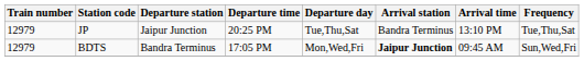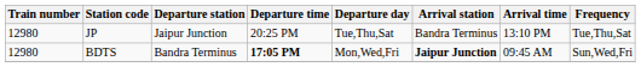 <table class="wikitable">
 <tr>
 <th>Train number</th>
 <th>Station code</th>
 <th>Departure station</th>
 <th>Departure time</th>
 <th>Departure day</th>
 <th>Arrival station</th>
 <th>Arrival time</th>
 <th>Frequency</th>
 </tr>
 <tr>
-<td>12979</td>
+<td>12980</td>
 <td>JP</td>
 <td>Jaipur Junction</td>
 <td>20:25 PM</td>
 <td>Tue,Thu,Sat</td>
 <td>Bandra Terminus</td>
 <td>13:10 PM</td>
 <td>Tue,Thu,Sat</td>
 </tr>
 <tr>
-<td>12979</td>
+<td>12980</td>
 <td>BDTS</td>
 <td>Bandra Terminus</td>
-<td>17:05 PM</td>
+<td><strong>17:05 PM</strong></td>
 <td>Mon,Wed,Fri</td>
 <td><strong>Jaipur Junction</strong></td>
 <td>09:45 AM</td>
 <td>Sun,Wed,Fri</td>
 </tr>
 <tr>
 </tr>
 </table>
